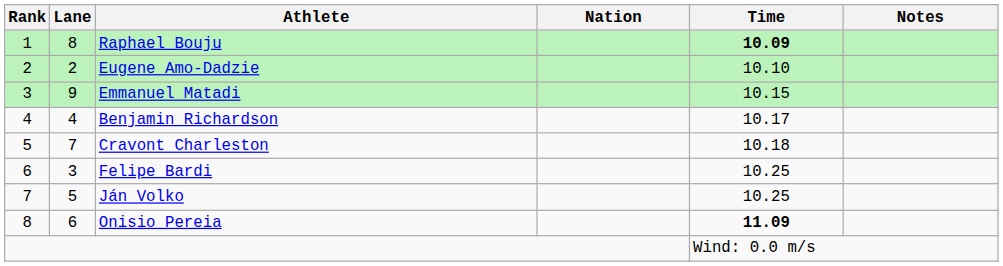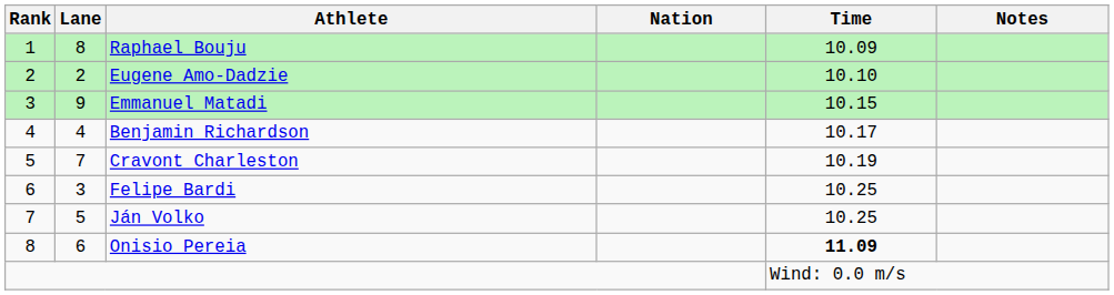 <table class="wikitable sortable" style="text-align:center;width: 65%;">
 <tr>
 <th scope="col" style="width: 10px;">Rank</th>
 <th scope="col" style="width: 10px;">Lane</th>
 <th scope="col">Athlete</th>
 <th scope="col">Nation</th>
 <th scope="col">Time</th>
 <th scope="col">Notes</th>
 </tr>
 <tr bgcolor=bbf3bb>
 <td>1</td>
 <td>8</td>
 <td align=left><a href='#'>Raphael Bouju</a></td>
 <td align=left></td>
-<td><strong>10.09</strong></td>
+<td>10.09</td>
 <td></td>
 </tr>
 <tr bgcolor=bbf3bb>
 <td>2</td>
 <td>2</td>
 <td align=left><a href='#'>Eugene Amo-Dadzie</a></td>
 <td align=left></td>
 <td>10.10</td>
 <td></td>
 </tr>
 <tr bgcolor=bbf3bb>
 <td>3</td>
 <td>9</td>
 <td align=left><a href='#'>Emmanuel Matadi</a></td>
 <td align=left></td>
 <td>10.15</td>
 <td></td>
 </tr>
 <tr>
 <td>4</td>
 <td>4</td>
 <td align=left><a href='#'>Benjamin Richardson</a></td>
 <td align=left></td>
 <td>10.17</td>
 <td></td>
 </tr>
 <tr>
 <td>5</td>
 <td>7</td>
 <td align=left><a href='#'>Cravont Charleston</a></td>
 <td align=left></td>
-<td>10.18</td>
+<td>10.19</td>
 <td></td>
 </tr>
 <tr>
 <td>6</td>
 <td>3</td>
 <td align=left><a href='#'>Felipe Bardi</a></td>
 <td align=left></td>
 <td>10.25 </td>
 <td></td>
 </tr>
 <tr>
 <td>7</td>
 <td>5</td>
 <td align=left><a href='#'>Ján Volko</a></td>
 <td align=left></td>
 <td>10.25 </td>
 <td></td>
 </tr>
 <tr>
 <td>8</td>
 <td>6</td>
 <td align=left><a href='#'>Onisio Pereia</a></td>
 <td align=left></td>
 <td><strong>11.09</strong></td>
 <td></td>
 </tr>
 <tr class="sortbottom">
 <td colspan="4"></td>
 <td colspan="2" style="text-align:left;">Wind: 0.0 m/s</td>
 </tr>
 </table>
